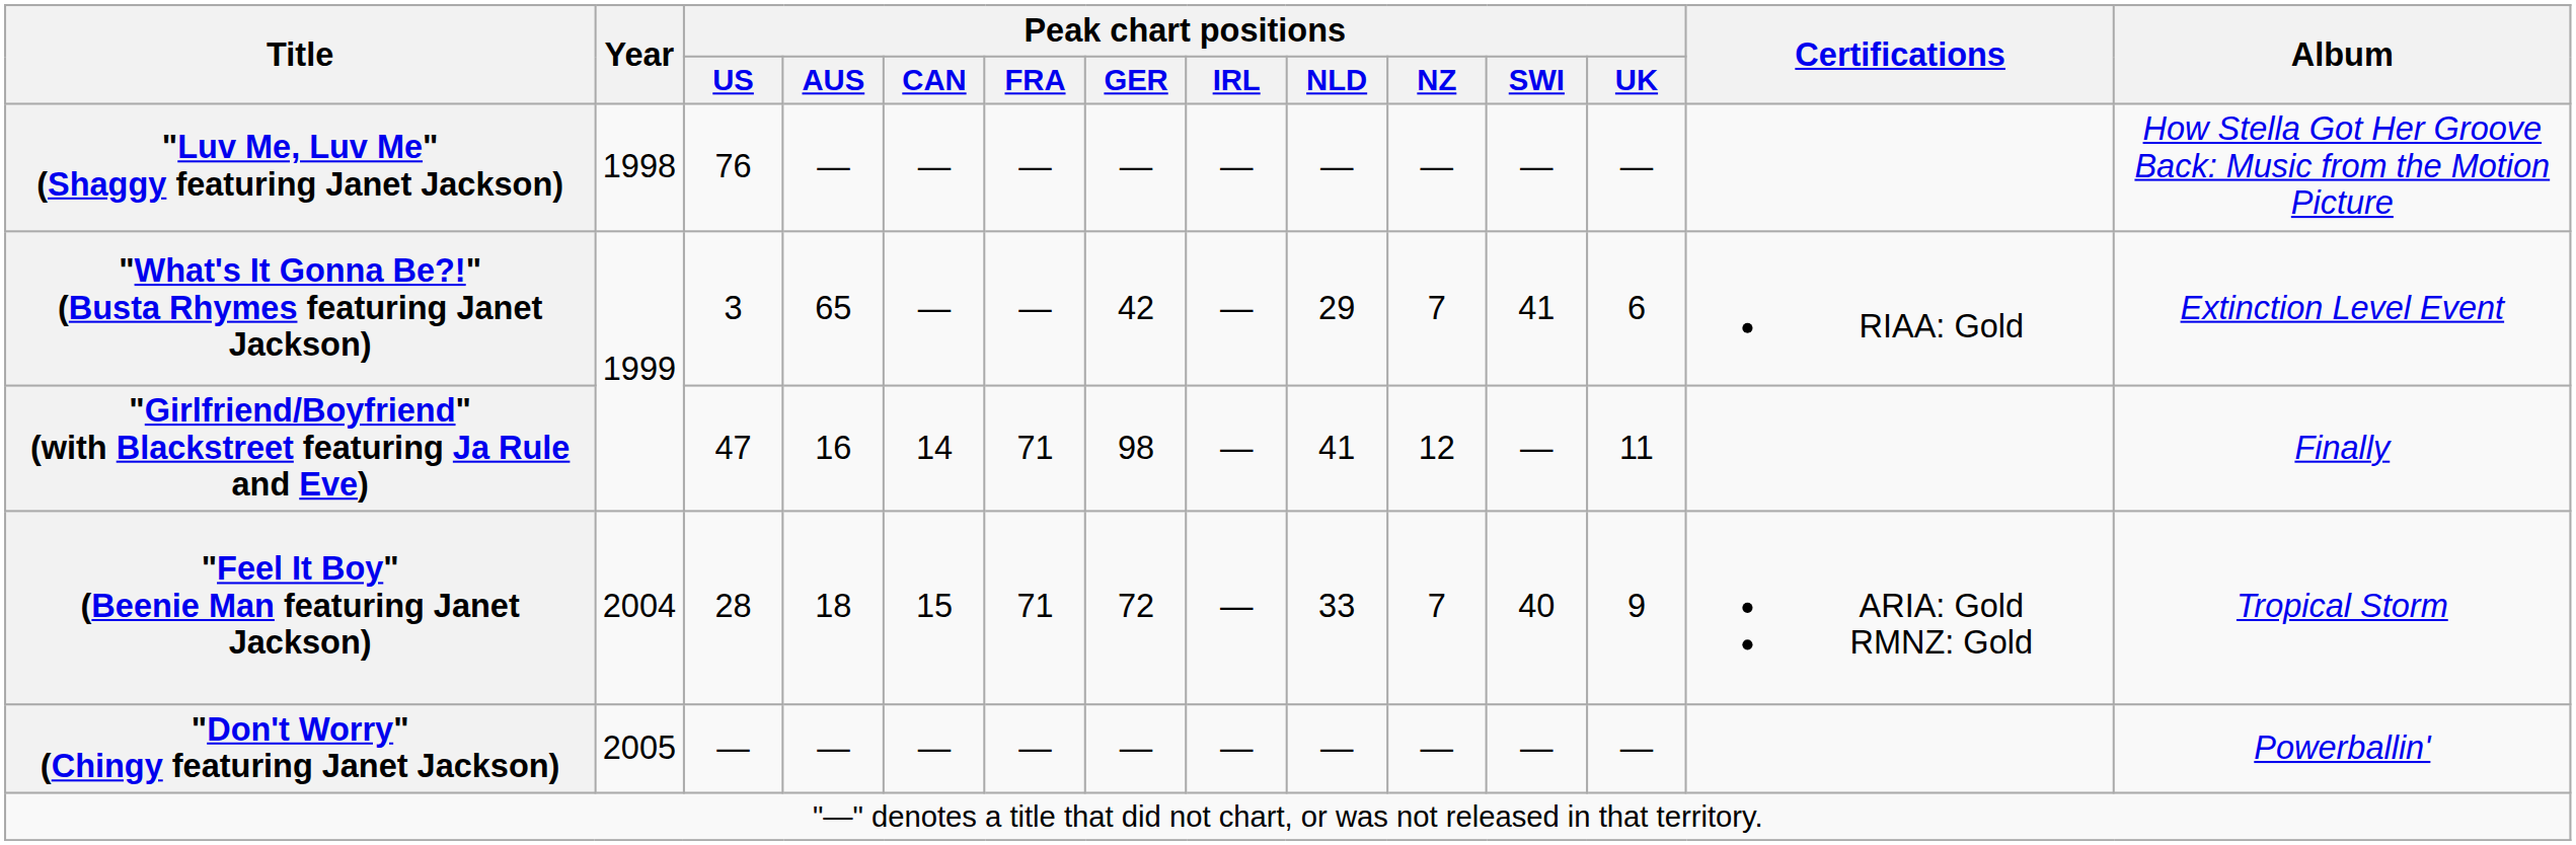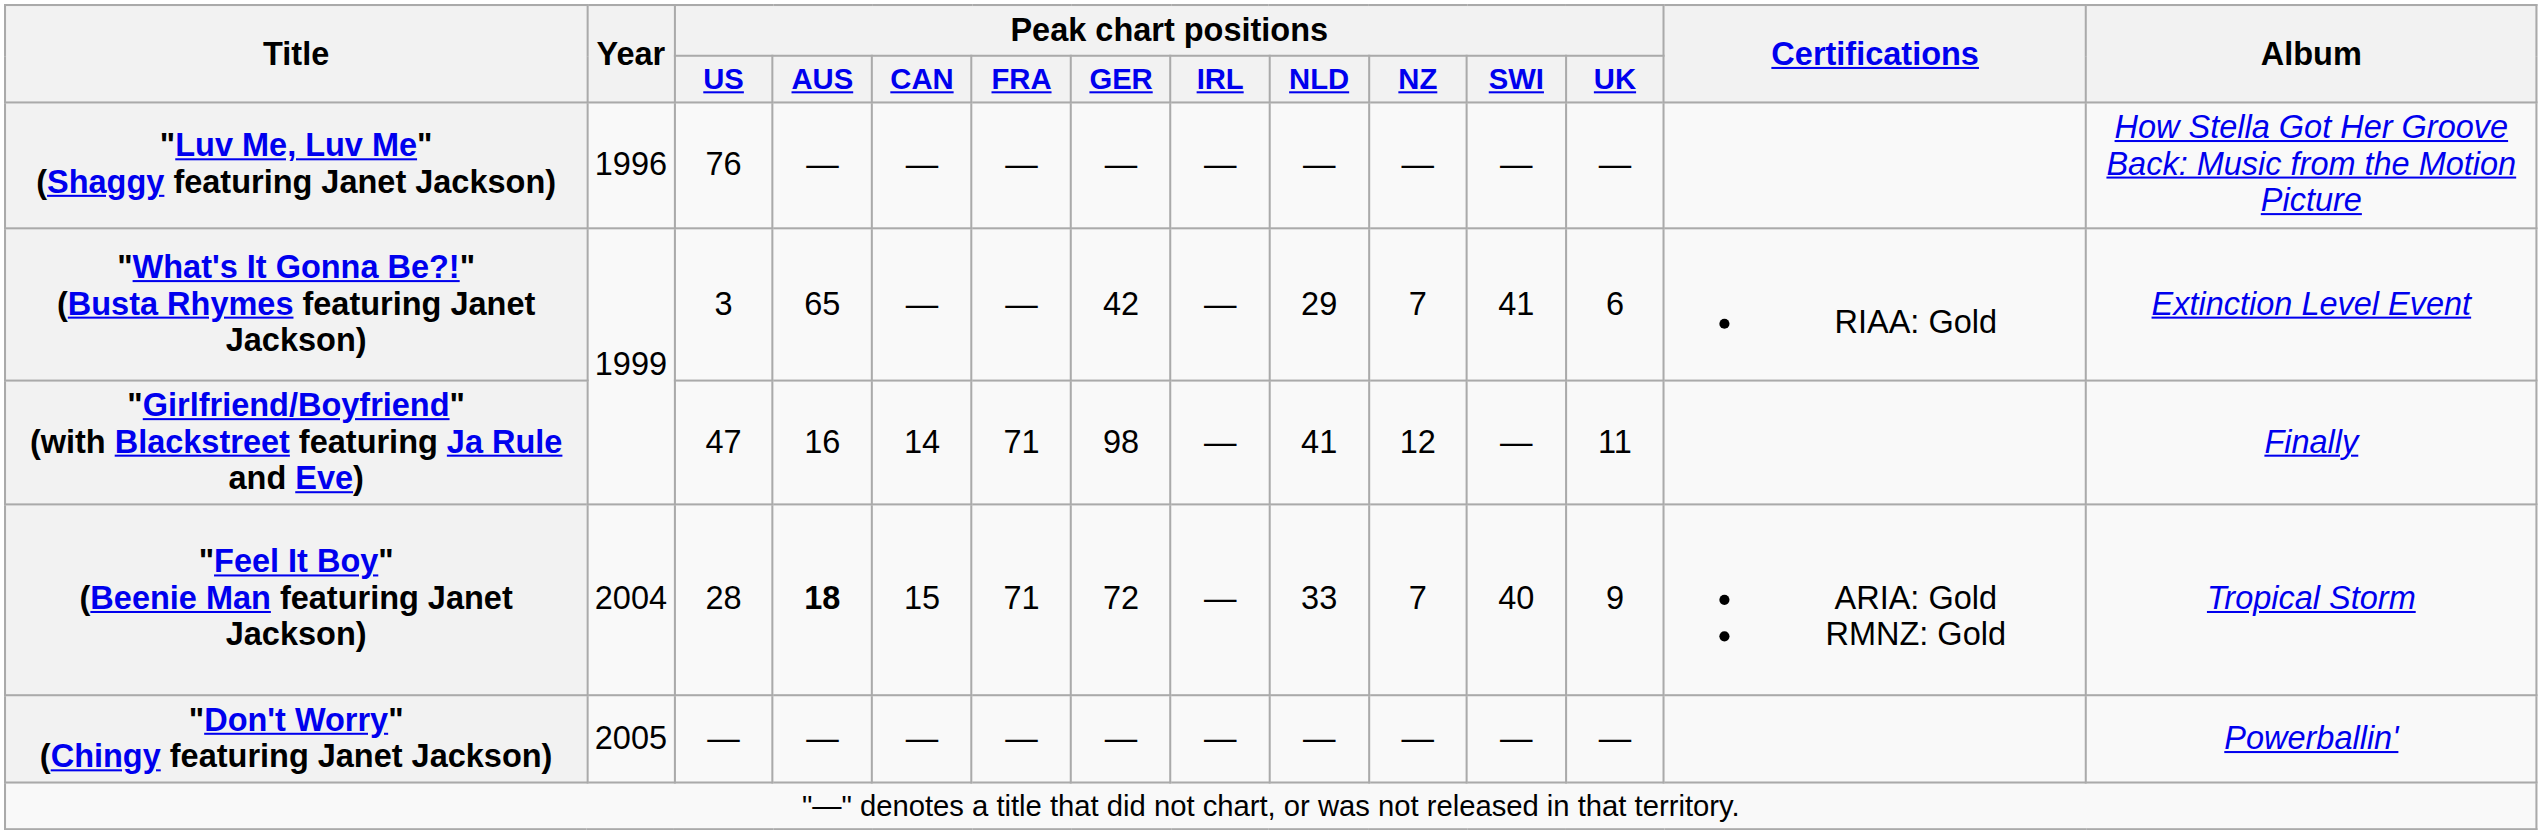 <table class="wikitable plainrowheaders" style="text-align:center;">
 <tr>
 <th scope="col" rowspan="2" style="width:18em;">Title</th>
 <th scope="col" rowspan="2">Year</th>
 <th scope="col" colspan="10">Peak chart positions</th>
 <th scope="col" rowspan="2" style="width:13em;"><a href='#'>Certifications</a></th>
 <th scope="col" rowspan="2" style="width:14em;">Album</th>
 </tr>
 <tr>
 <th style="width:3em;font-size:90%"><a href='#'>US</a><br></th>
 <th style="width:3em;font-size:90%"><a href='#'>AUS</a><br></th>
 <th style="width:3em;font-size:90%"><a href='#'>CAN</a><br></th>
 <th style="width:3em;font-size:90%"><a href='#'>FRA</a><br></th>
 <th style="width:3em;font-size:90%"><a href='#'>GER</a><br></th>
 <th style="width:3em;font-size:90%"><a href='#'>IRL</a><br></th>
 <th style="width:3em;font-size:90%"><a href='#'>NLD</a><br></th>
 <th style="width:3em;font-size:90%"><a href='#'>NZ</a><br></th>
 <th style="width:3em;font-size:90%"><a href='#'>SWI</a><br></th>
 <th style="width:3em;font-size:90%"><a href='#'>UK</a><br></th>
 </tr>
 <tr>
 <th scope="row">"<a href='#'>Luv Me, Luv Me</a>" <br><span>(<a href='#'>Shaggy</a> featuring Janet Jackson)</span></th>
-<td>1998</td>
+<td>1996</td>
 <td>76</td>
 <td>—</td>
 <td>—</td>
 <td>—</td>
 <td>—</td>
 <td>—</td>
 <td>—</td>
 <td>—</td>
 <td>—</td>
 <td>—</td>
 <td></td>
 <td><em><a href='#'>How Stella Got Her Groove Back: Music from the Motion Picture</a></em></td>
 </tr>
 <tr>
 <th scope="row">"<a href='#'>What's It Gonna Be?!</a>" <br><span>(<a href='#'>Busta Rhymes</a> featuring Janet Jackson)</span></th>
 <td rowspan="2">1999</td>
 <td>3</td>
 <td>65</td>
 <td>—</td>
 <td>—</td>
 <td>42</td>
 <td>—</td>
 <td>29</td>
 <td>7</td>
 <td>41</td>
 <td>6</td>
 <td><br><ul><li>RIAA: Gold</li></ul></td>
 <td><em><a href='#'>Extinction Level Event</a></em></td>
 </tr>
 <tr>
 <th scope="row">"<a href='#'>Girlfriend/Boyfriend</a>" <br><span>(with <a href='#'>Blackstreet</a> featuring <a href='#'>Ja Rule</a> and <a href='#'>Eve</a>)</span></th>
 <td>47</td>
 <td>16</td>
 <td>14</td>
 <td>71</td>
 <td>98</td>
 <td>—</td>
 <td>41</td>
 <td>12</td>
 <td>—</td>
 <td>11</td>
 <td></td>
 <td><em><a href='#'>Finally</a></em></td>
 </tr>
 <tr>
 <th scope="row">"<a href='#'>Feel It Boy</a>" <br><span>(<a href='#'>Beenie Man</a> featuring Janet Jackson)</span></th>
 <td>2004</td>
 <td>28</td>
-<td>18</td>
+<td><strong>18</strong></td>
 <td>15</td>
 <td>71</td>
 <td>72</td>
 <td>—</td>
 <td>33</td>
 <td>7</td>
 <td>40</td>
 <td>9</td>
 <td><br><ul><li>ARIA: Gold</li><li>RMNZ: Gold</li></ul></td>
 <td><em><a href='#'>Tropical Storm</a></em></td>
 </tr>
 <tr>
 <th scope="row">"<a href='#'>Don't Worry</a>"<br><span>(<a href='#'>Chingy</a> featuring Janet Jackson)</span></th>
 <td>2005</td>
 <td>—</td>
 <td>—</td>
 <td>—</td>
 <td>—</td>
 <td>—</td>
 <td>—</td>
 <td>—</td>
 <td>—</td>
 <td>—</td>
 <td>—</td>
 <td></td>
 <td><em><a href='#'>Powerballin'</a></em></td>
 </tr>
 <tr>
 <td colspan="15" style="font-size:90%">"—" denotes a title that did not chart, or was not released in that territory.</td>
 </tr>
 </table>
